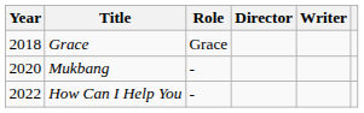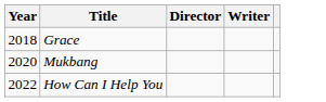 <table class="wikitable">
 <tr>
 <th scope="col">Year</th>
 <th scope="col">Title</th>
-<th scope="col">Role</th>
 <th scope="col">Director</th>
 <th scope="col">Writer</th>
 <th scope="col"></th>
 </tr>
 <tr>
 <td>2018</td>
 <td><em>Grace</em></td>
-<td>Grace</td>
 <td></td>
 <td></td>
 <td></td>
 </tr>
 <tr>
 <td>2020</td>
 <td><em>Mukbang</em></td>
-<td>-</td>
 <td></td>
 <td></td>
 <td></td>
 </tr>
 <tr>
 <td>2022</td>
 <td><em>How Can I Help You</em></td>
-<td>-</td>
 <td></td>
 <td></td>
 <td></td>
 </tr>
 </table>
